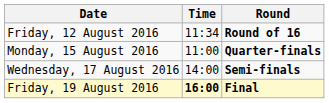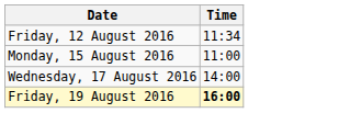 <table class="wikitable">
 <tr>
 <th>Date</th>
 <th>Time</th>
-<th>Round</th>
 </tr>
 <tr>
 <td>Friday, 12 August 2016</td>
 <td>11:34</td>
-<td><strong>Round of 16</strong></td>
 </tr>
 <tr>
 <td>Monday, 15 August 2016</td>
 <td>11:00</td>
-<td><strong>Quarter-finals</strong></td>
 </tr>
 <tr>
 <td>Wednesday, 17 August 2016</td>
 <td>14:00</td>
-<td><strong>Semi-finals</strong></td>
 </tr>
 <tr>
 <td style=background:lemonchiffon>Friday, 19 August 2016</td>
 <td style=background:lemonchiffon><strong>16:00</strong></td>
-<td style=background:lemonchiffon><strong>Final</strong></td>
 </tr>
 </table>
